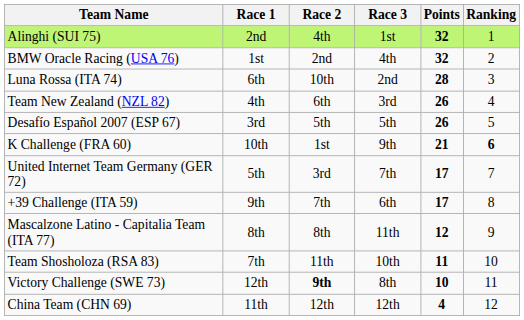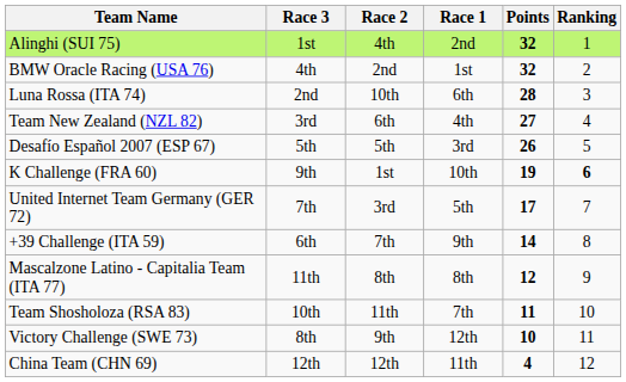 <table class="wikitable" style="text-align:center;">
 <tr>
 <th width=250>Team Name</th>
+<th width=70 abbr="R3">Race 3</th>
+<th width=70 abbr="R2">Race 2</th>
 <th width=70 abbr="R1">Race 1</th>
-<th width=70 abbr="R2">Race 2</th>
-<th width=70 abbr="R3">Race 3</th>
 <th width=20 abbr="Points">Points</th>
 <th width=20 abbr="Rank">Ranking</th>
 </tr>
 <tr style="background: #BEF574;">
 <td style="text-align:left;"> Alinghi (SUI 75)</td>
+<td>1st</td>
+<td>4th</td>
 <td>2nd</td>
-<td>4th</td>
-<td>1st</td>
 <td><strong>32</strong></td>
 <td>1</td>
 </tr>
 <tr>
 <td style="text-align:left;"> BMW Oracle Racing (<a href='#'>USA 76</a>)</td>
+<td>4th</td>
+<td>2nd</td>
 <td>1st</td>
-<td>2nd</td>
-<td>4th</td>
 <td><strong>32</strong></td>
 <td>2</td>
 </tr>
 <tr>
 <td style="text-align:left;"> Luna Rossa (ITA 74)</td>
+<td>2nd</td>
+<td>10th</td>
 <td>6th</td>
-<td>10th</td>
-<td>2nd</td>
 <td><strong>28</strong></td>
 <td>3</td>
 </tr>
 <tr>
 <td style="text-align:left;"> Team New Zealand (<a href='#'>NZL 82</a>)</td>
+<td>3rd</td>
+<td>6th</td>
 <td>4th</td>
-<td>6th</td>
-<td>3rd</td>
-<td><strong>26</strong></td>
+<td><strong>27</strong></td>
 <td>4</td>
 </tr>
 <tr>
 <td style="text-align:left;"> Desafío Español 2007 (ESP 67)</td>
-<td>3rd</td>
 <td>5th</td>
 <td>5th</td>
+<td>3rd</td>
 <td><strong>26</strong></td>
 <td>5</td>
 </tr>
 <tr>
 <td style="text-align:left;"> K Challenge (FRA 60)</td>
+<td>9th</td>
+<td>1st</td>
 <td>10th</td>
-<td>1st</td>
-<td>9th</td>
-<td><strong>21</strong></td>
+<td><strong>19</strong></td>
 <td><strong>6</strong></td>
 </tr>
 <tr>
 <td style="text-align:left;"> United Internet Team Germany (GER 72)</td>
+<td>7th</td>
+<td>3rd</td>
 <td>5th</td>
-<td>3rd</td>
-<td>7th</td>
 <td><strong>17</strong></td>
 <td>7</td>
 </tr>
 <tr>
 <td style="text-align:left;"> +39 Challenge (ITA 59)</td>
+<td>6th</td>
+<td>7th</td>
 <td>9th</td>
-<td>7th</td>
-<td>6th</td>
-<td><strong>17</strong></td>
+<td><strong>14</strong></td>
 <td>8</td>
 </tr>
 <tr>
 <td style="text-align:left;"> Mascalzone Latino - Capitalia Team (ITA 77)</td>
+<td>11th</td>
 <td>8th</td>
 <td>8th</td>
-<td>11th</td>
 <td><strong>12</strong></td>
 <td>9</td>
 </tr>
 <tr>
 <td style="text-align:left;"> Team Shosholoza (RSA 83)</td>
+<td>10th</td>
+<td>11th</td>
 <td>7th</td>
-<td>11th</td>
-<td>10th</td>
 <td><strong>11</strong></td>
 <td>10</td>
 </tr>
 <tr>
 <td style="text-align:left;"> Victory Challenge (SWE 73)</td>
+<td>8th</td>
+<td>9th</td>
 <td>12th</td>
-<td><strong>9th</strong></td>
-<td>8th</td>
 <td><strong>10</strong></td>
 <td>11</td>
 </tr>
 <tr>
 <td style="text-align:left;"> China Team (CHN 69)</td>
-<td>11th</td>
 <td>12th</td>
 <td>12th</td>
+<td>11th</td>
 <td><strong>4</strong></td>
 <td>12</td>
 </tr>
 </table>
